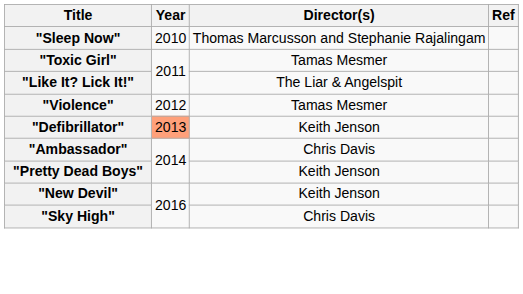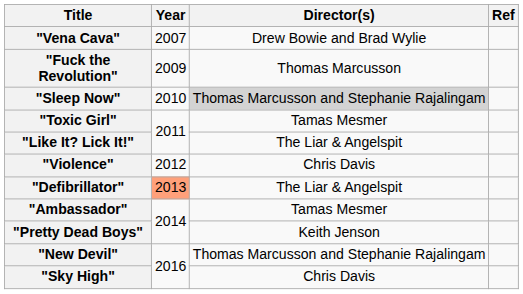 <table class="wikitable plainrowheaders" style="text-align:center;">
 <tr>
 <th scope="col" style="width:10em;">Title</th>
 <th scope="col">Year</th>
 <th scope="col">Director(s)</th>
 <th scope="col">Ref</th>
 </tr>
 <tr>
+<th scope="row">"Vena Cava"</th>
+<td>2007</td>
+<td>Drew Bowie and Brad Wylie</td>
+<td></td>
+</tr>
+<tr>
+<th scope="row">"Fuck the Revolution"</th>
+<td>2009</td>
+<td>Thomas Marcusson</td>
+<td></td>
+</tr>
+<tr>
 <th scope="row">"Sleep Now"</th>
 <td>2010</td>
-<td>Thomas Marcusson and Stephanie Rajalingam</td>
+<td style="background: lightgrey;">Thomas Marcusson and Stephanie Rajalingam</td>
 <td></td>
 </tr>
 <tr>
 <th scope="row">"Toxic Girl"</th>
 <td rowspan="2">2011</td>
 <td>Tamas Mesmer</td>
 <td></td>
 </tr>
 <tr>
 <th scope="row">"Like It? Lick It!"</th>
 <td>The Liar & Angelspit</td>
 <td></td>
 </tr>
 <tr>
 <th scope="row">"Violence"</th>
 <td>2012</td>
-<td>Tamas Mesmer</td>
+<td>Chris Davis</td>
 <td></td>
 </tr>
 <tr>
 <th scope="row">"Defibrillator"</th>
 <td style="background: lightsalmon;">2013</td>
-<td>Keith Jenson</td>
+<td>The Liar & Angelspit</td>
 <td></td>
 </tr>
 <tr>
 <th scope="row">"Ambassador" </th>
 <td rowspan="2">2014</td>
-<td>Chris Davis</td>
+<td>Tamas Mesmer</td>
 <td></td>
 </tr>
 <tr>
 <th scope="row">"Pretty Dead Boys"</th>
 <td>Keith Jenson</td>
 <td></td>
 </tr>
 <tr>
 <th scope="row">"New Devil"</th>
 <td rowspan="2">2016</td>
-<td>Keith Jenson</td>
+<td>Thomas Marcusson and Stephanie Rajalingam</td>
 <td></td>
 </tr>
 <tr>
 <th scope="row">"Sky High"</th>
 <td>Chris Davis</td>
 <td></td>
 </tr>
 </table>
